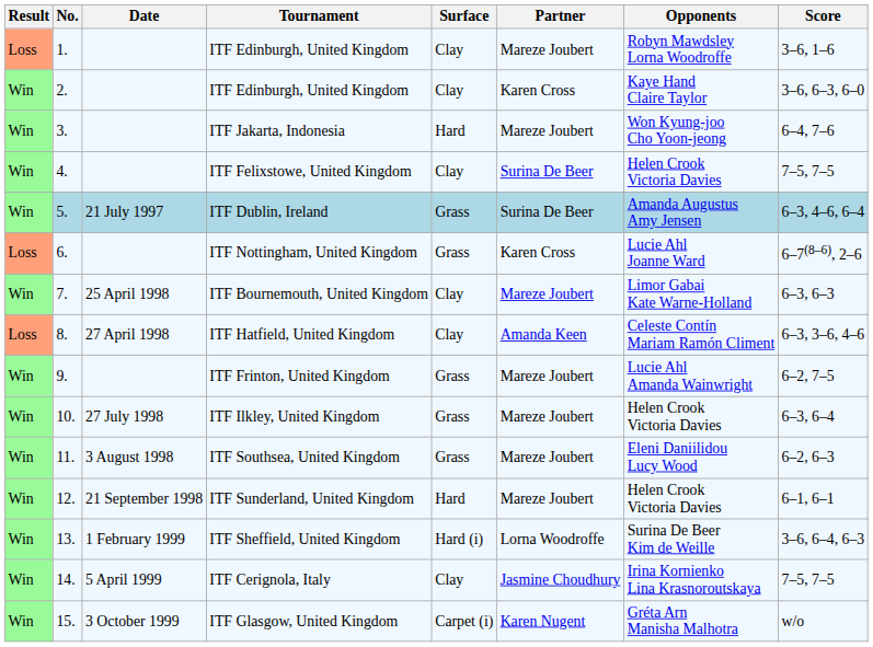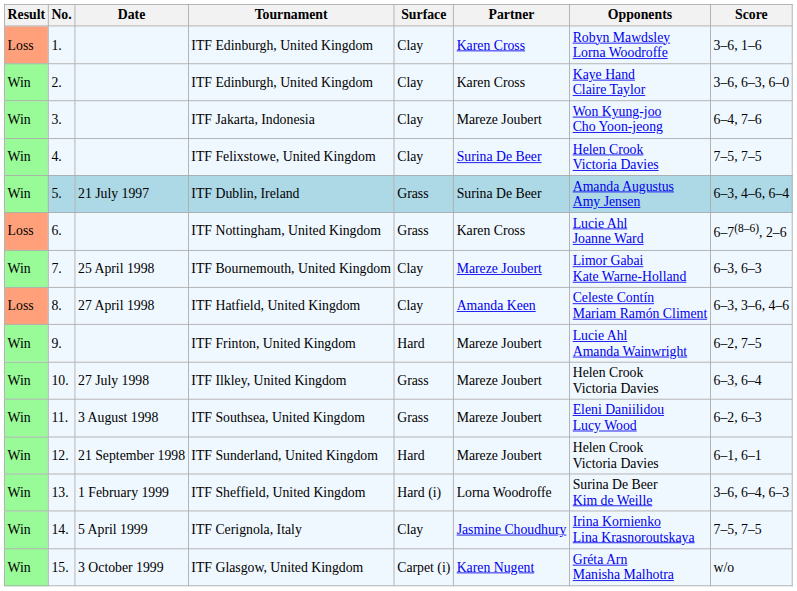 <table class="sortable wikitable">
 <tr>
 <th>Result</th>
 <th>No.</th>
 <th>Date</th>
 <th>Tournament</th>
 <th>Surface</th>
 <th>Partner</th>
 <th>Opponents</th>
 <th class="unsortable">Score</th>
 </tr>
 <tr style="background:#f0f8ff;">
 <td style="background:#ffa07a;">Loss</td>
 <td>1.</td>
 <td></td>
 <td>ITF Edinburgh, United Kingdom</td>
 <td>Clay</td>
-<td> Mareze Joubert</td>
+<td> <a href='#'>Karen Cross</a></td>
 <td> <a href='#'>Robyn Mawdsley</a> <br>  <a href='#'>Lorna Woodroffe</a></td>
 <td>3–6, 1–6</td>
 </tr>
 <tr style="background:#f0f8ff;">
 <td style="background:#98fb98;">Win</td>
 <td>2.</td>
 <td></td>
 <td>ITF Edinburgh, United Kingdom</td>
 <td>Clay</td>
 <td> Karen Cross</td>
 <td> <a href='#'>Kaye Hand</a> <br>  <a href='#'>Claire Taylor</a></td>
 <td>3–6, 6–3, 6–0</td>
 </tr>
 <tr style="background:#f0f8ff;">
 <td style="background:#98fb98;">Win</td>
 <td>3.</td>
 <td></td>
 <td>ITF Jakarta, Indonesia</td>
-<td>Hard</td>
+<td>Clay</td>
 <td> Mareze Joubert</td>
 <td> <a href='#'>Won Kyung-joo</a> <br>  <a href='#'>Cho Yoon-jeong</a></td>
 <td>6–4, 7–6</td>
 </tr>
 <tr style="background:#f0f8ff;">
 <td style="background:#98fb98;">Win</td>
 <td>4.</td>
 <td></td>
 <td>ITF Felixstowe, United Kingdom</td>
 <td>Clay</td>
 <td> <a href='#'>Surina De Beer</a></td>
 <td> <a href='#'>Helen Crook</a> <br>  <a href='#'>Victoria Davies</a></td>
 <td>7–5, 7–5</td>
 </tr>
 <tr style="background:lightblue;">
 <td style="background:#98fb98;">Win</td>
 <td>5.</td>
 <td>21 July 1997</td>
 <td>ITF Dublin, Ireland</td>
 <td>Grass</td>
 <td> Surina De Beer</td>
 <td> <a href='#'>Amanda Augustus</a> <br>  <a href='#'>Amy Jensen</a></td>
 <td>6–3, 4–6, 6–4</td>
 </tr>
 <tr bgcolor=#f0f8ff>
 <td style="background:#ffa07a;">Loss</td>
 <td>6.</td>
 <td></td>
 <td>ITF Nottingham, United Kingdom</td>
 <td>Grass</td>
 <td> Karen Cross</td>
 <td> <a href='#'>Lucie Ahl</a> <br>  <a href='#'>Joanne Ward</a></td>
 <td>6–7<sup>(8–6)</sup>, 2–6</td>
 </tr>
 <tr bgcolor="#f0f8ff">
 <td style="background:#98fb98;">Win</td>
 <td>7.</td>
 <td>25 April 1998</td>
 <td>ITF Bournemouth, United Kingdom</td>
 <td>Clay</td>
 <td> <a href='#'>Mareze Joubert</a></td>
 <td> <a href='#'>Limor Gabai</a> <br>  <a href='#'>Kate Warne-Holland</a></td>
 <td>6–3, 6–3</td>
 </tr>
 <tr bgcolor="#f0f8ff">
 <td style="background:#ffa07a;">Loss</td>
 <td>8.</td>
 <td>27 April 1998</td>
 <td>ITF Hatfield, United Kingdom</td>
 <td>Clay</td>
 <td> <a href='#'>Amanda Keen</a></td>
 <td> <a href='#'>Celeste Contín</a> <br>  <a href='#'>Mariam Ramón Climent</a></td>
 <td>6–3, 3–6, 4–6</td>
 </tr>
 <tr bgcolor=f0f8ff>
 <td style="background:#98fb98;">Win</td>
 <td>9.</td>
 <td></td>
 <td>ITF Frinton, United Kingdom</td>
-<td>Grass</td>
+<td>Hard</td>
 <td> Mareze Joubert</td>
 <td> <a href='#'>Lucie Ahl</a> <br>  <a href='#'>Amanda Wainwright</a></td>
 <td>6–2, 7–5</td>
 </tr>
 <tr bgcolor=f0f8ff>
 <td style="background:#98fb98;">Win</td>
 <td>10.</td>
 <td>27 July 1998</td>
 <td>ITF Ilkley, United Kingdom</td>
 <td>Grass</td>
 <td> Mareze Joubert</td>
 <td> Helen Crook <br>  Victoria Davies</td>
 <td>6–3, 6–4</td>
 </tr>
 <tr bgcolor="#f0f8ff">
 <td style="background:#98fb98;">Win</td>
 <td>11.</td>
 <td>3 August 1998</td>
 <td>ITF Southsea, United Kingdom</td>
 <td>Grass</td>
 <td> Mareze Joubert</td>
 <td> <a href='#'>Eleni Daniilidou</a> <br>  <a href='#'>Lucy Wood</a></td>
 <td>6–2, 6–3</td>
 </tr>
 <tr bgcolor=f0f8ff>
 <td style="background:#98fb98;">Win</td>
 <td>12.</td>
 <td>21 September 1998</td>
 <td>ITF Sunderland, United Kingdom</td>
 <td>Hard</td>
 <td> Mareze Joubert</td>
 <td> Helen Crook <br>  Victoria Davies</td>
 <td>6–1, 6–1</td>
 </tr>
 <tr bgcolor="#f0f8ff">
 <td style="background:#98fb98;">Win</td>
 <td>13.</td>
 <td>1 February 1999</td>
 <td>ITF Sheffield, United Kingdom</td>
 <td>Hard (i)</td>
 <td> Lorna Woodroffe</td>
 <td> Surina De Beer <br>  <a href='#'>Kim de Weille</a></td>
 <td>3–6, 6–4, 6–3</td>
 </tr>
 <tr style="background:#f0f8ff;">
 <td style="background:#98fb98;">Win</td>
 <td>14.</td>
 <td>5 April 1999</td>
 <td>ITF Cerignola, Italy</td>
 <td>Clay</td>
 <td> <a href='#'>Jasmine Choudhury</a></td>
 <td> <a href='#'>Irina Kornienko</a> <br>  <a href='#'>Lina Krasnoroutskaya</a></td>
 <td>7–5, 7–5</td>
 </tr>
 <tr bgcolor="#f0f8ff">
 <td style="background:#98fb98;">Win</td>
 <td>15.</td>
 <td>3 October 1999</td>
 <td>ITF Glasgow, United Kingdom</td>
 <td>Carpet (i)</td>
 <td> <a href='#'>Karen Nugent</a></td>
 <td> <a href='#'>Gréta Arn</a> <br>  <a href='#'>Manisha Malhotra</a></td>
 <td>w/o</td>
 </tr>
 </table>
